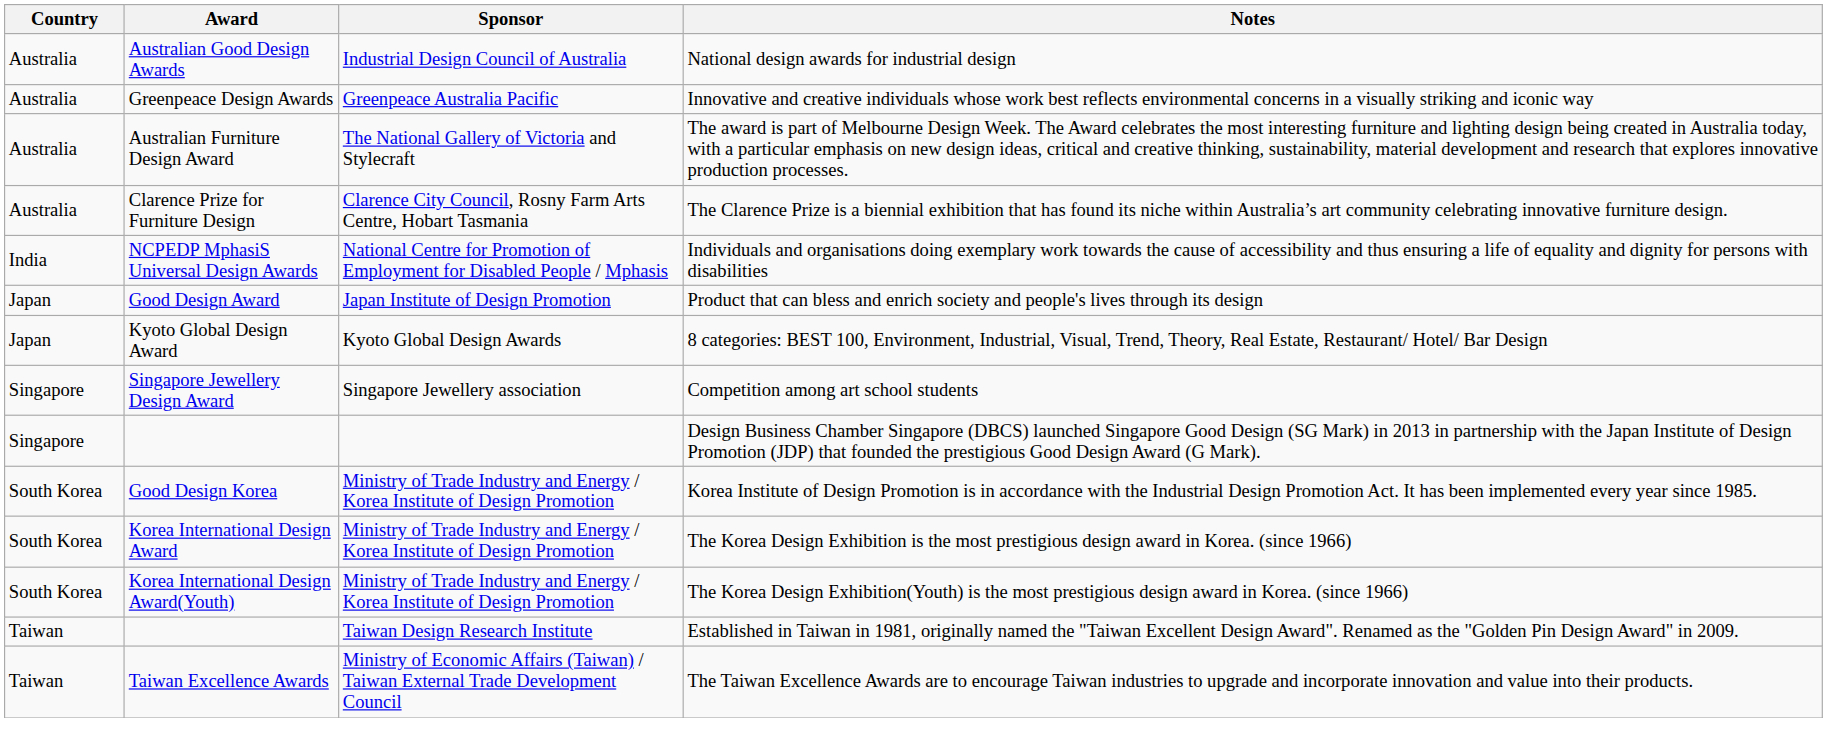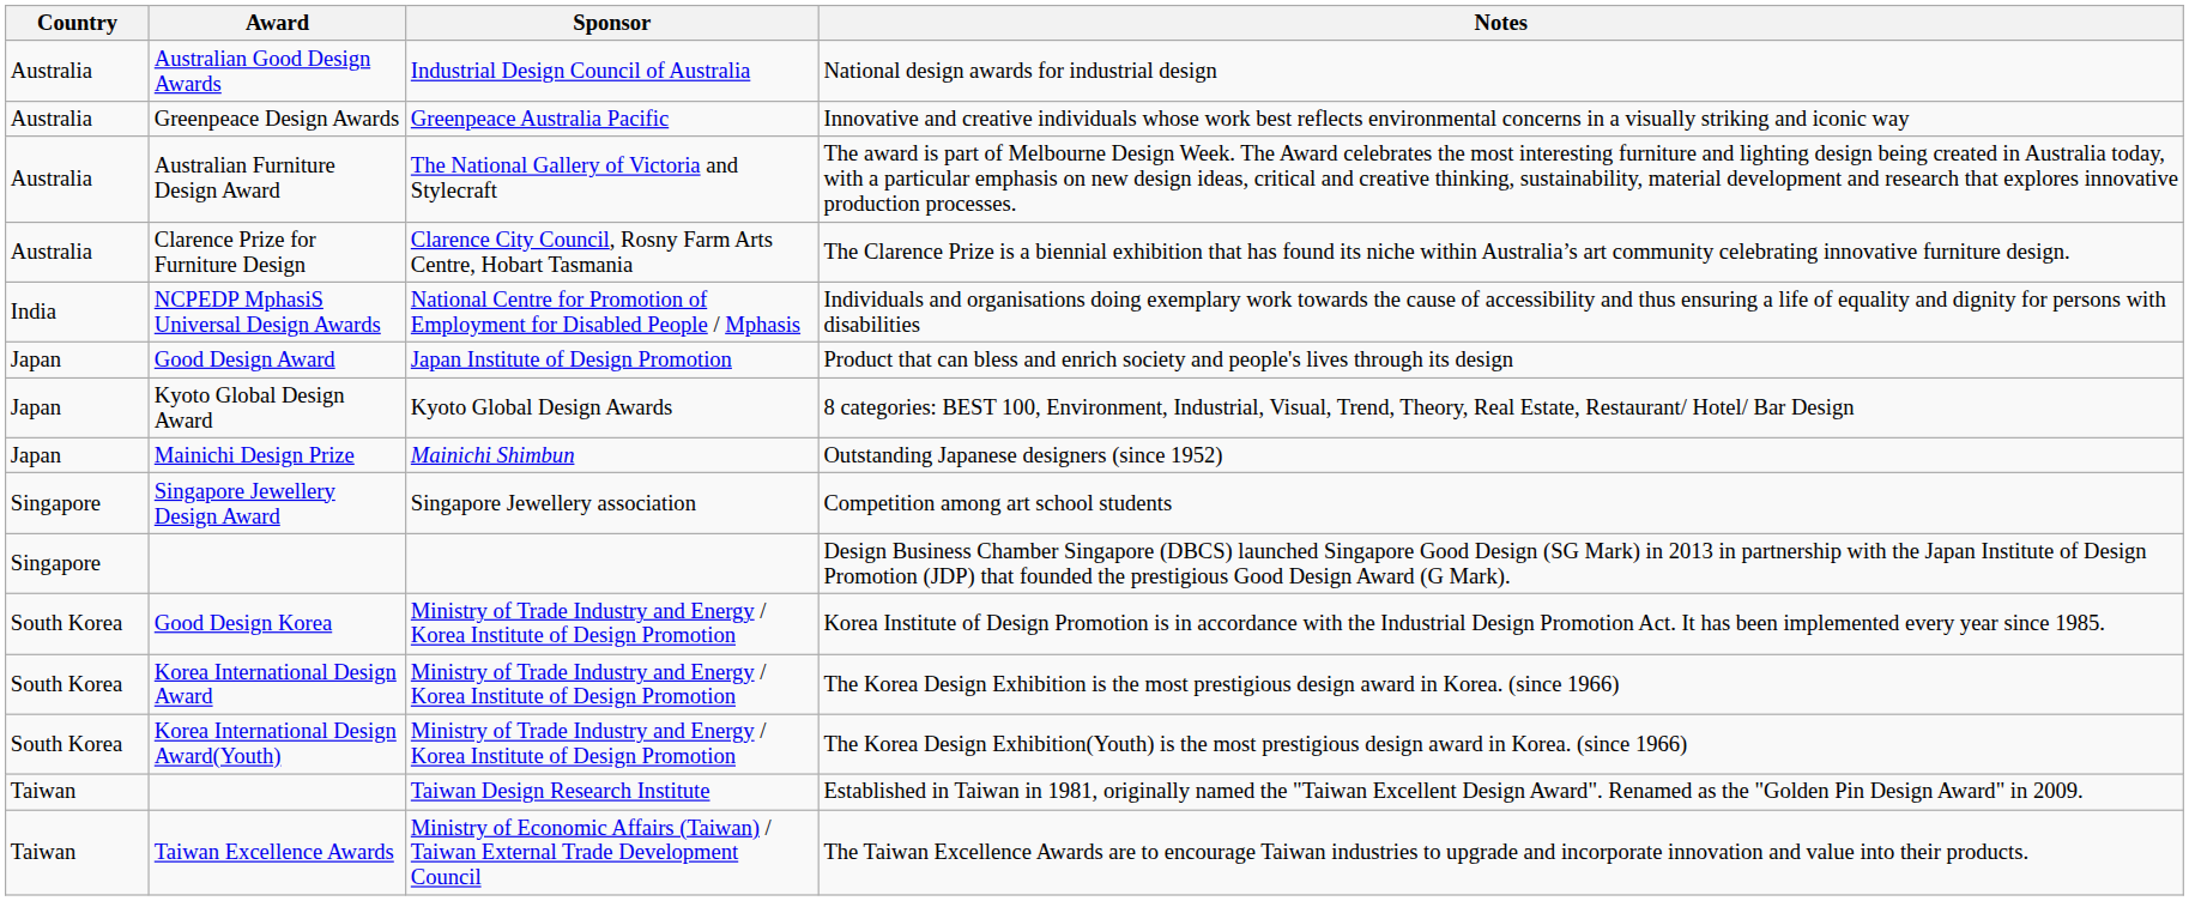 <table class="wikitable sortable">
 <tr>
 <th style="width:6em;">Country</th>
 <th>Award</th>
 <th>Sponsor</th>
 <th>Notes</th>
 </tr>
 <tr>
 <td>Australia</td>
 <td><a href='#'>Australian Good Design Awards</a></td>
 <td><a href='#'>Industrial Design Council of Australia</a></td>
 <td>National design awards for industrial design</td>
 </tr>
 <tr>
 <td>Australia</td>
 <td>Greenpeace Design Awards</td>
 <td><a href='#'>Greenpeace Australia Pacific</a></td>
 <td>Innovative and creative individuals whose work best reflects environmental concerns in a visually striking and iconic way</td>
 </tr>
 <tr>
 <td>Australia</td>
 <td>Australian Furniture Design Award</td>
 <td><a href='#'>The National Gallery of Victoria</a> and Stylecraft</td>
 <td>The award is part of Melbourne Design Week. The Award celebrates the most interesting furniture and lighting design being created in Australia today, with a particular emphasis on new design ideas, critical and creative thinking, sustainability, material development and research that explores innovative production processes.</td>
 </tr>
 <tr>
 <td>Australia</td>
 <td>Clarence Prize for Furniture Design</td>
 <td><a href='#'>Clarence City Council</a>,  Rosny Farm Arts Centre, Hobart Tasmania</td>
 <td>The Clarence Prize is a biennial exhibition that has found its niche within Australia’s art community celebrating innovative furniture design.</td>
 </tr>
 <tr>
 <td>India</td>
 <td><a href='#'>NCPEDP MphasiS Universal Design Awards</a></td>
 <td><a href='#'>National Centre for Promotion of Employment for Disabled People</a> / <a href='#'>Mphasis</a></td>
 <td>Individuals and organisations doing exemplary work towards the cause of accessibility and thus ensuring a life of equality and dignity for persons with disabilities</td>
 </tr>
 <tr>
 <td>Japan</td>
 <td><a href='#'>Good Design Award</a></td>
 <td><a href='#'>Japan Institute of Design Promotion</a></td>
 <td>Product that can bless and enrich society and people's lives through its design</td>
 </tr>
 <tr>
 <td>Japan</td>
 <td>Kyoto Global Design Award</td>
 <td>Kyoto Global Design Awards</td>
 <td>8 categories: BEST 100, Environment, Industrial, Visual, Trend, Theory, Real Estate, Restaurant/ Hotel/ Bar Design</td>
 </tr>
 <tr>
+<td>Japan</td>
+<td><a href='#'>Mainichi Design Prize</a></td>
+<td><em><a href='#'>Mainichi Shimbun</a></em></td>
+<td>Outstanding Japanese designers (since 1952)</td>
+</tr>
+<tr>
 <td>Singapore</td>
 <td><a href='#'>Singapore Jewellery Design Award</a></td>
 <td>Singapore Jewellery association</td>
 <td>Competition among art school students</td>
 </tr>
 <tr>
 <td>Singapore</td>
 <td></td>
 <td></td>
 <td>Design Business Chamber Singapore (DBCS) launched Singapore Good Design (SG Mark) in 2013 in partnership with the Japan Institute of Design Promotion (JDP) that founded the prestigious Good Design Award (G Mark).</td>
 </tr>
 <tr>
 <td>South Korea</td>
 <td><a href='#'>Good Design Korea</a></td>
 <td><a href='#'>Ministry of Trade Industry and Energy</a> / <a href='#'>Korea Institute of Design Promotion</a></td>
 <td>Korea Institute of Design Promotion is in accordance with the Industrial Design Promotion Act. It has been implemented every year since 1985.</td>
 </tr>
 <tr>
 <td>South Korea</td>
 <td><a href='#'>Korea International Design Award</a></td>
 <td><a href='#'>Ministry of Trade Industry and Energy</a> / <a href='#'>Korea Institute of Design Promotion</a></td>
 <td>The Korea Design Exhibition is the most prestigious design award in Korea. (since 1966)</td>
 </tr>
 <tr>
 <td>South Korea</td>
 <td><a href='#'>Korea International Design Award(Youth)</a></td>
 <td><a href='#'>Ministry of Trade Industry and Energy</a> / <a href='#'>Korea Institute of Design Promotion</a></td>
 <td>The Korea Design Exhibition(Youth) is the most prestigious design award in Korea. (since 1966)</td>
 </tr>
 <tr>
 <td>Taiwan</td>
 <td></td>
 <td><a href='#'>Taiwan Design Research Institute</a></td>
 <td>Established in Taiwan in 1981, originally named the "Taiwan Excellent Design Award". Renamed as the "Golden Pin Design Award" in 2009.</td>
 </tr>
 <tr>
 <td>Taiwan</td>
 <td><a href='#'>Taiwan Excellence Awards</a></td>
 <td><a href='#'>Ministry of Economic Affairs (Taiwan)</a> / <a href='#'>Taiwan External Trade Development Council</a></td>
 <td>The Taiwan Excellence Awards are to encourage Taiwan industries to upgrade and incorporate innovation and value into their products.</td>
 </tr>
 </table>
